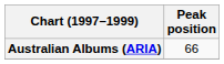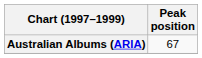 <table class="wikitable plainrowheaders sortable" style="text-align:center;">
 <tr>
 <th>Chart (1997–1999)</th>
 <th>Peak<br>position</th>
 </tr>
 <tr>
 <th scope="row">Australian Albums (<a href='#'>ARIA</a>)</th>
-<td>66</td>
+<td>67</td>
 </tr>
 <tr>
 </tr>
 <tr>
 </tr>
 <tr>
 </tr>
 <tr>
 </tr>
 <tr>
 </tr>
 <tr>
 </tr>
 <tr>
 </tr>
 <tr>
 </tr>
 <tr>
 </tr>
 <tr>
 </tr>
 </table>
